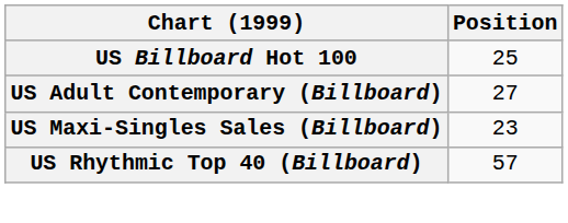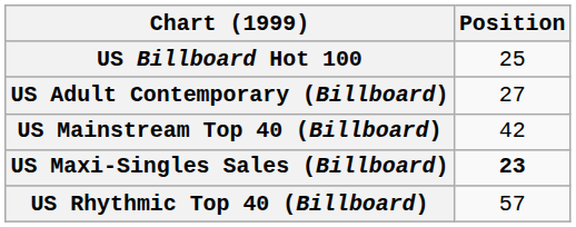 <table class="wikitable sortable plainrowheaders" style="text-align:center">
 <tr>
 <th scope="col">Chart (1999)</th>
 <th scope="col">Position</th>
 </tr>
 <tr>
 <th scope="row">US <em>Billboard</em> Hot 100</th>
 <td>25</td>
 </tr>
 <tr>
 <th scope="row">US Adult Contemporary (<em>Billboard</em>)</th>
 <td>27</td>
 </tr>
 <tr>
+<th scope="row">US Mainstream Top 40 (<em>Billboard</em>)</th>
+<td>42</td>
+</tr>
+<tr>
 <th scope="row">US Maxi-Singles Sales (<em>Billboard</em>)</th>
-<td>23</td>
+<td><strong>23</strong></td>
 </tr>
 <tr>
 <th scope="row">US Rhythmic Top 40 (<em>Billboard</em>)</th>
 <td>57</td>
 </tr>
 </table>
